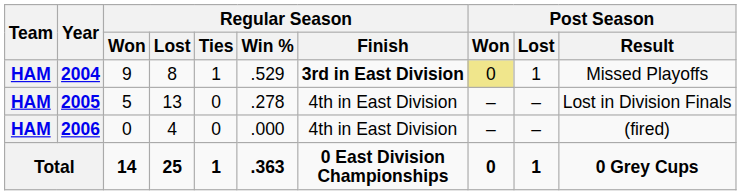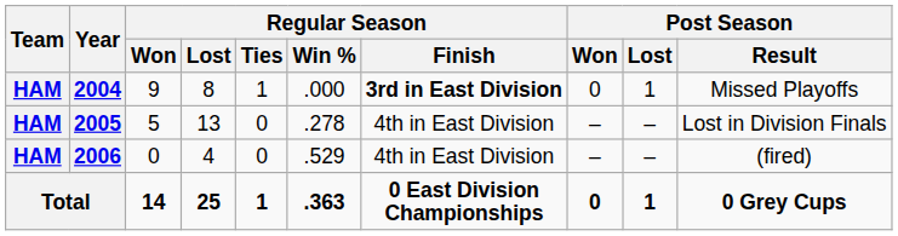 <table class="wikitable" style="font-size: 95%; text-align:center;">
 <tr>
 <th rowspan="2">Team</th>
 <th rowspan="2">Year</th>
 <th colspan="5">Regular Season</th>
 <th colspan="4">Post Season</th>
 </tr>
 <tr>
 <th>Won</th>
 <th>Lost</th>
 <th>Ties</th>
 <th>Win %</th>
 <th>Finish</th>
 <th>Won</th>
 <th>Lost</th>
 <th>Result</th>
 </tr>
 <tr>
 <th><a href='#'>HAM</a></th>
 <th><a href='#'>2004</a></th>
 <td>9</td>
 <td>8</td>
 <td>1</td>
-<td>.529</td>
+<td>.000</td>
 <td><strong>3rd in East Division</strong></td>
-<td style="background: khaki;">0</td>
+<td>0</td>
 <td>1</td>
 <td>Missed Playoffs</td>
 </tr>
 <tr>
 <th><a href='#'>HAM</a></th>
 <th><a href='#'>2005</a></th>
 <td>5</td>
 <td>13</td>
 <td>0</td>
 <td>.278</td>
 <td>4th in East Division</td>
 <td>–</td>
 <td>–</td>
 <td>Lost in Division Finals</td>
 </tr>
 <tr>
 <th><a href='#'>HAM</a></th>
 <th><a href='#'>2006</a></th>
 <td>0</td>
 <td>4</td>
 <td>0</td>
-<td>.000</td>
+<td>.529</td>
 <td>4th in East Division</td>
 <td>–</td>
 <td>–</td>
 <td>(fired)</td>
 </tr>
 <tr>
 <th colspan="2"><strong>Total</strong></th>
 <td><strong>14</strong></td>
 <td><strong>25</strong></td>
 <td><strong>1</strong></td>
 <td><strong>.363</strong></td>
 <td><strong>0 East Division<br>Championships</strong></td>
 <td><strong>0</strong></td>
 <td><strong>1</strong></td>
 <td><strong>0 Grey Cups</strong></td>
 </tr>
 </table>
